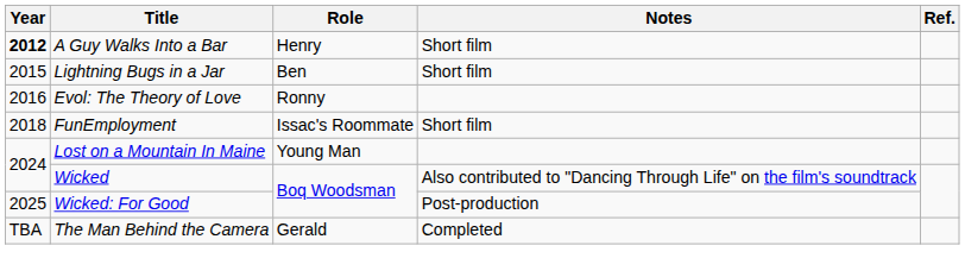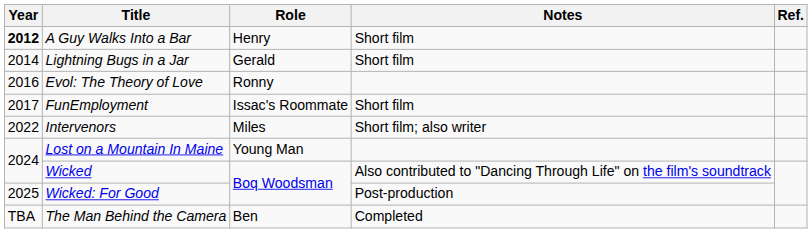 <table class="wikitable plainrowheaders sortable">
 <tr>
 <th scope="col">Year</th>
 <th scope="col">Title</th>
 <th scope="col">Role</th>
 <th class="unsortable">Notes</th>
 <th>Ref.</th>
 </tr>
 <tr>
 <td><strong>2012</strong></td>
 <td><em>A Guy Walks Into a Bar</em></td>
 <td>Henry</td>
 <td>Short film</td>
 <td></td>
 </tr>
 <tr>
-<td>2015</td>
+<td>2014</td>
 <td><em>Lightning Bugs in a Jar</em></td>
-<td>Ben</td>
+<td>Gerald</td>
 <td>Short film</td>
 <td></td>
 </tr>
 <tr>
 <td>2016</td>
 <td><em>Evol: The Theory of Love</em></td>
 <td>Ronny</td>
 <td></td>
 <td></td>
 </tr>
 <tr>
-<td>2018</td>
+<td>2017</td>
 <td><em>FunEmployment</em></td>
 <td>Issac's Roommate</td>
 <td>Short film</td>
+<td></td>
+</tr>
+<tr>
+<td>2022</td>
+<td><em>Intervenors</em></td>
+<td>Miles</td>
+<td>Short film; also writer</td>
 <td></td>
 </tr>
 <tr>
 <td rowspan="2">2024</td>
 <td><em><a href='#'>Lost on a Mountain In Maine</a></em></td>
 <td>Young Man</td>
 <td></td>
 <td></td>
 </tr>
 <tr>
 <td><em><a href='#'>Wicked</a></em></td>
 <td rowspan="2"><a href='#'>Boq Woodsman</a></td>
 <td>Also contributed to "Dancing Through Life" on <a href='#'>the film's soundtrack</a></td>
 <td rowspan="2"></td>
 </tr>
 <tr>
 <td>2025</td>
 <td><em><a href='#'>Wicked: For Good</a></em></td>
 <td>Post-production</td>
 </tr>
 <tr>
 <td>TBA</td>
 <td><em>The Man Behind the Camera</em></td>
-<td>Gerald</td>
+<td>Ben</td>
 <td>Completed</td>
 <td></td>
 </tr>
 </table>
